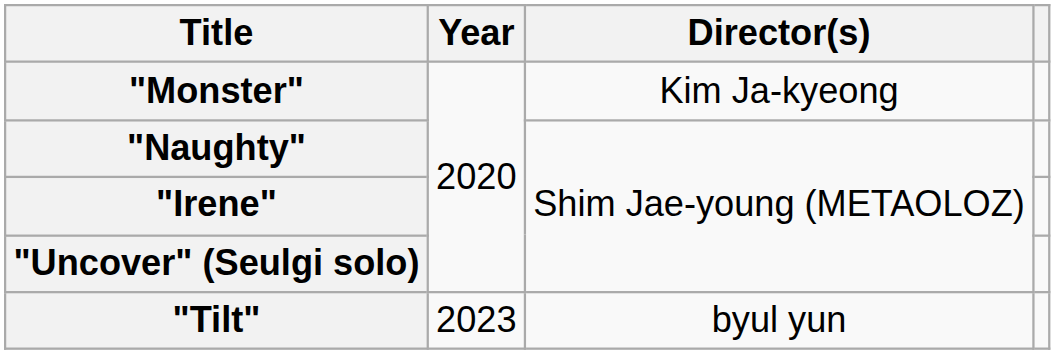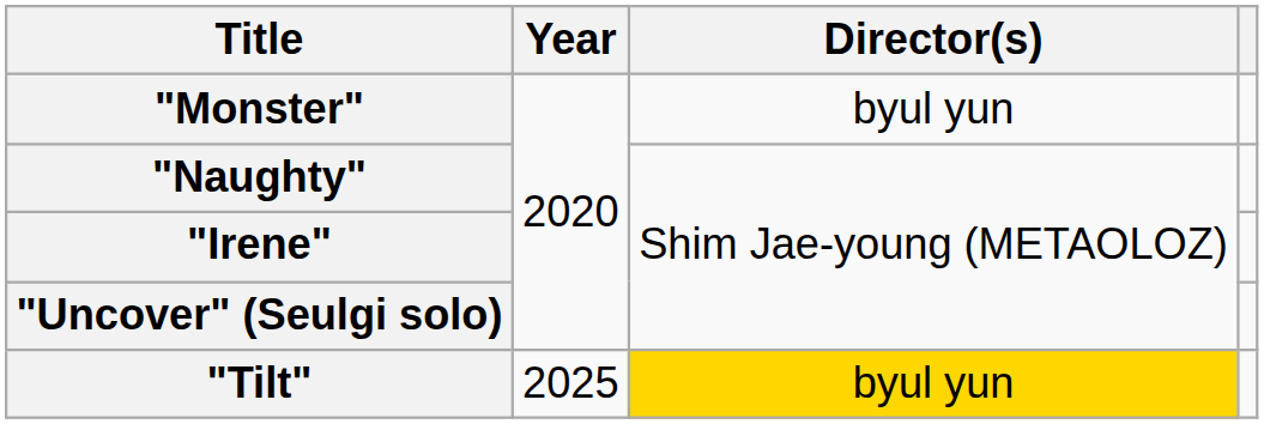 <table class="wikitable plainrowheaders" style="text-align:center">
 <tr>
 <th scope="col">Title</th>
 <th scope="col">Year</th>
 <th scope="col">Director(s)</th>
 <th scope="col"></th>
 </tr>
 <tr>
 <th scope="row">"Monster"</th>
 <td rowspan="4">2020</td>
-<td>Kim Ja-kyeong</td>
+<td>byul yun</td>
 <td></td>
 </tr>
 <tr>
 <th scope="row">"Naughty"</th>
 <td rowspan="3">Shim Jae-young (METAOLOZ)</td>
 <td></td>
 </tr>
 <tr>
 <th scope="row">"Irene"</th>
 <td></td>
 </tr>
 <tr>
 <th scope="row">"Uncover" (Seulgi solo)</th>
 <td></td>
 </tr>
 <tr>
 <th scope="row">"Tilt"</th>
-<td>2023</td>
-<td>byul yun</td>
+<td>2025</td>
+<td style="background: gold;">byul yun</td>
 <td></td>
 </tr>
 </table>
